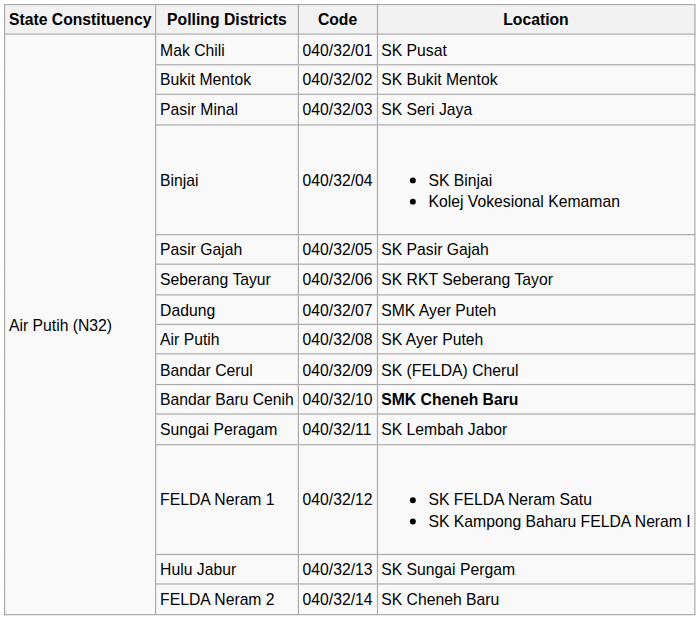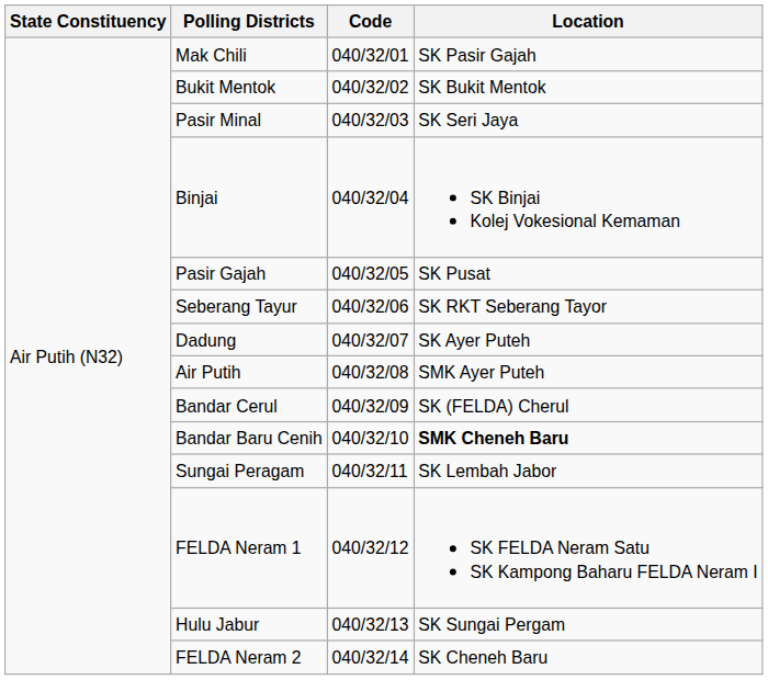 <table class="wikitable sortable mw-collapsible">
 <tr>
 <th><small>State Constituency</small></th>
 <th><small>Polling Districts</small></th>
 <th><small>Code</small></th>
 <th><small>Location</small></th>
 </tr>
 <tr>
 <td rowspan="14"><small>Air Putih (N32)</small></td>
 <td><small>Mak Chili</small></td>
 <td><small>040/32/01</small></td>
-<td><small>SK Pusat</small></td>
+<td><small>SK Pasir Gajah</small></td>
 </tr>
 <tr>
 <td><small>Bukit Mentok</small></td>
 <td><small>040/32/02</small></td>
 <td><small>SK Bukit Mentok</small></td>
 </tr>
 <tr>
 <td><small>Pasir Minal</small></td>
 <td><small>040/32/03</small></td>
 <td><small>SK Seri Jaya</small></td>
 </tr>
 <tr>
 <td><small>Binjai</small></td>
 <td><small>040/32/04</small></td>
 <td><br><ul><li><small>SK Binjai</small></li><li><small>Kolej Vokesional Kemaman</small></li></ul></td>
 </tr>
 <tr>
 <td><small>Pasir Gajah</small></td>
 <td><small>040/32/05</small></td>
-<td><small>SK Pasir Gajah</small></td>
+<td><small>SK Pusat</small></td>
 </tr>
 <tr>
 <td><small>Seberang Tayur</small></td>
 <td><small>040/32/06</small></td>
 <td><small>SK RKT Seberang Tayor</small></td>
 </tr>
 <tr>
 <td><small>Dadung</small></td>
 <td><small>040/32/07</small></td>
-<td><small>SMK Ayer Puteh</small></td>
+<td><small>SK Ayer Puteh</small></td>
 </tr>
 <tr>
 <td><small>Air Putih</small></td>
 <td><small>040/32/08</small></td>
-<td><small>SK Ayer Puteh</small></td>
+<td><small>SMK Ayer Puteh</small></td>
 </tr>
 <tr>
 <td><small>Bandar Cerul</small></td>
 <td><small>040/32/09</small></td>
 <td><small>SK (FELDA) Cherul</small></td>
 </tr>
 <tr>
 <td><small>Bandar Baru Cenih</small></td>
 <td><small>040/32/10</small></td>
 <td><strong><small>SMK Cheneh Baru</small></strong></td>
 </tr>
 <tr>
 <td><small>Sungai Peragam</small></td>
 <td><small>040/32/11</small></td>
 <td><small>SK Lembah Jabor</small></td>
 </tr>
 <tr>
 <td><small>FELDA Neram 1</small></td>
 <td><small>040/32/12</small></td>
 <td><br><ul><li><small>SK FELDA Neram Satu</small></li><li><small>SK Kampong Baharu FELDA Neram I</small></li></ul></td>
 </tr>
 <tr>
 <td><small>Hulu Jabur</small></td>
 <td><small>040/32/13</small></td>
 <td><small>SK Sungai Pergam</small></td>
 </tr>
 <tr>
 <td><small>FELDA Neram 2</small></td>
 <td><small>040/32/14</small></td>
 <td><small>SK Cheneh Baru</small></td>
 </tr>
 </table>
